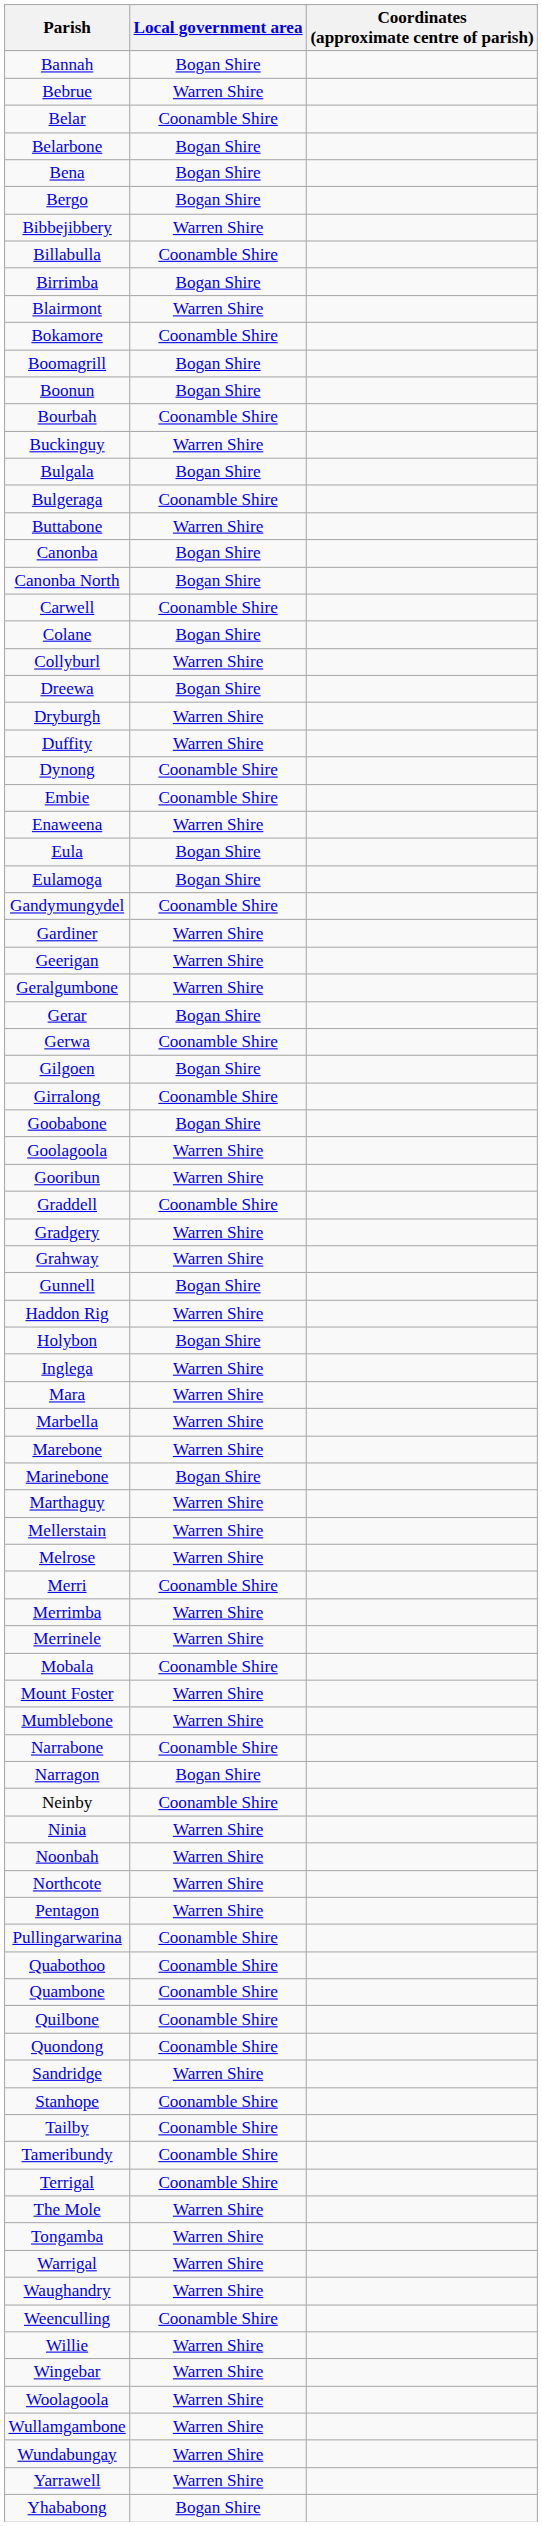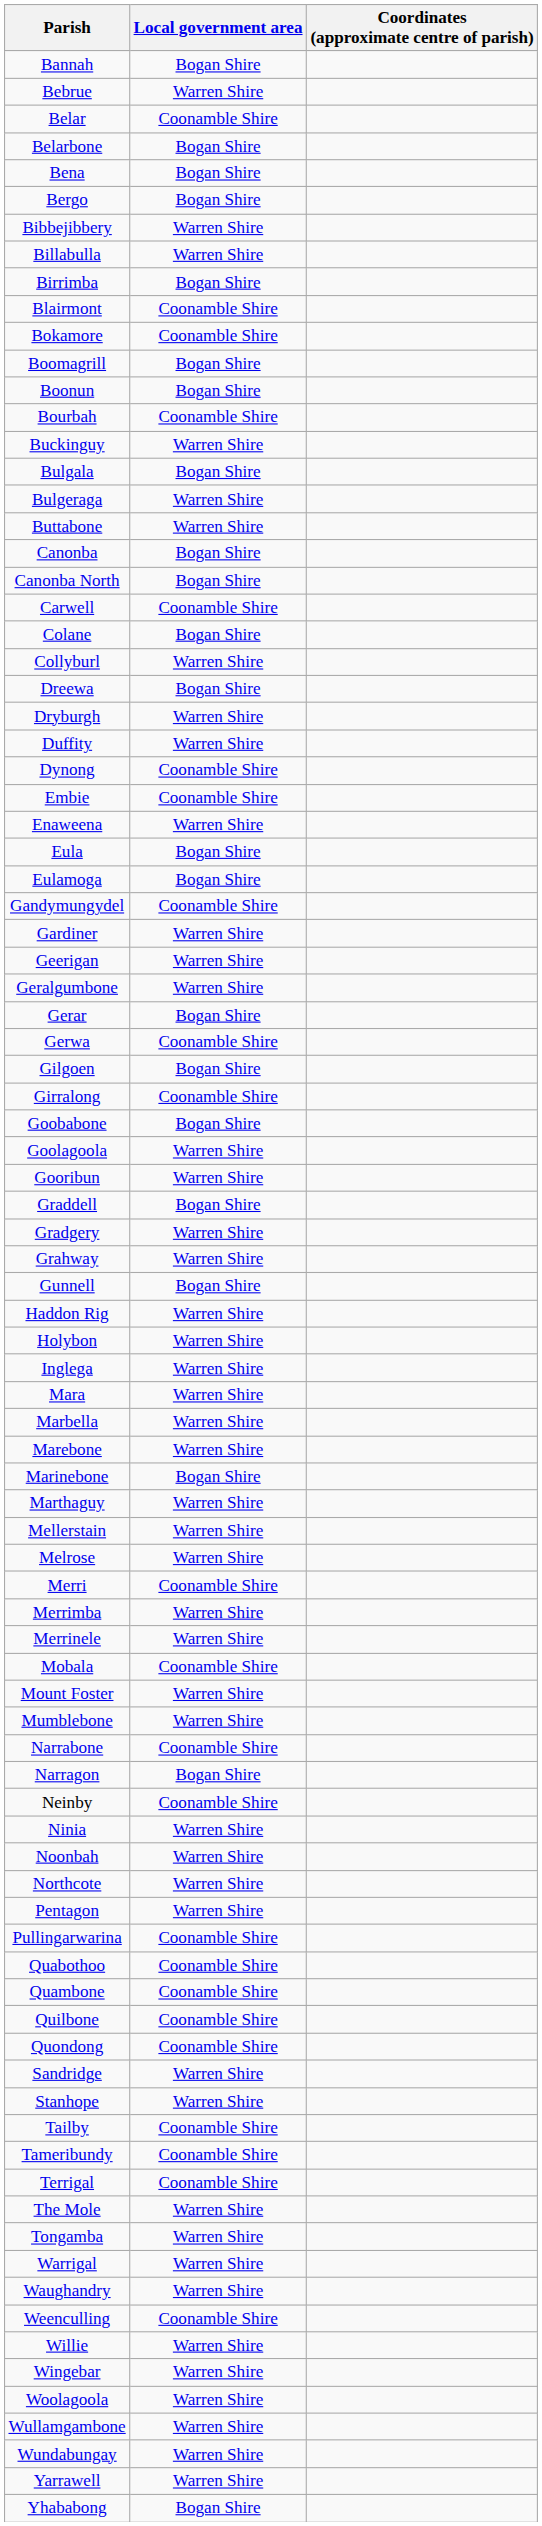 <table class="wikitable" style="text-align:center">
 <tr>
 <th>Parish</th>
 <th><a href='#'>Local government area</a></th>
 <th>Coordinates<br>(approximate centre of parish)</th>
 </tr>
 <tr>
 <td><a href='#'>Bannah</a></td>
 <td><a href='#'>Bogan Shire</a></td>
 <td></td>
 </tr>
 <tr>
 <td><a href='#'>Bebrue</a></td>
 <td><a href='#'>Warren Shire</a></td>
 <td></td>
 </tr>
 <tr>
 <td><a href='#'>Belar</a></td>
 <td><a href='#'>Coonamble Shire</a></td>
 <td></td>
 </tr>
 <tr>
 <td><a href='#'>Belarbone</a></td>
 <td><a href='#'>Bogan Shire</a></td>
 <td></td>
 </tr>
 <tr>
 <td><a href='#'>Bena</a></td>
 <td><a href='#'>Bogan Shire</a></td>
 <td></td>
 </tr>
 <tr>
 <td><a href='#'>Bergo</a></td>
 <td><a href='#'>Bogan Shire</a></td>
 <td></td>
 </tr>
 <tr>
 <td><a href='#'>Bibbejibbery</a></td>
 <td><a href='#'>Warren Shire</a></td>
 <td></td>
 </tr>
 <tr>
 <td><a href='#'>Billabulla</a></td>
-<td><a href='#'>Coonamble Shire</a></td>
+<td><a href='#'>Warren Shire</a></td>
 <td></td>
 </tr>
 <tr>
 <td><a href='#'>Birrimba</a></td>
 <td><a href='#'>Bogan Shire</a></td>
 <td></td>
 </tr>
 <tr>
 <td><a href='#'>Blairmont</a></td>
-<td><a href='#'>Warren Shire</a></td>
+<td><a href='#'>Coonamble Shire</a></td>
 <td></td>
 </tr>
 <tr>
 <td><a href='#'>Bokamore</a></td>
 <td><a href='#'>Coonamble Shire</a></td>
 <td></td>
 </tr>
 <tr>
 <td><a href='#'>Boomagrill</a></td>
 <td><a href='#'>Bogan Shire</a></td>
 <td></td>
 </tr>
 <tr>
 <td><a href='#'>Boonun</a></td>
 <td><a href='#'>Bogan Shire</a></td>
 <td></td>
 </tr>
 <tr>
 <td><a href='#'>Bourbah</a></td>
 <td><a href='#'>Coonamble Shire</a></td>
 <td></td>
 </tr>
 <tr>
 <td><a href='#'>Buckinguy</a></td>
 <td><a href='#'>Warren Shire</a></td>
 <td></td>
 </tr>
 <tr>
 <td><a href='#'>Bulgala</a></td>
 <td><a href='#'>Bogan Shire</a></td>
 <td></td>
 </tr>
 <tr>
 <td><a href='#'>Bulgeraga</a></td>
-<td><a href='#'>Coonamble Shire</a></td>
+<td><a href='#'>Warren Shire</a></td>
 <td></td>
 </tr>
 <tr>
 <td><a href='#'>Buttabone</a></td>
 <td><a href='#'>Warren Shire</a></td>
 <td></td>
 </tr>
 <tr>
 <td><a href='#'>Canonba</a></td>
 <td><a href='#'>Bogan Shire</a></td>
 <td></td>
 </tr>
 <tr>
 <td><a href='#'>Canonba North</a></td>
 <td><a href='#'>Bogan Shire</a></td>
 <td></td>
 </tr>
 <tr>
 <td><a href='#'>Carwell</a></td>
 <td><a href='#'>Coonamble Shire</a></td>
 <td></td>
 </tr>
 <tr>
 <td><a href='#'>Colane</a></td>
 <td><a href='#'>Bogan Shire</a></td>
 <td></td>
 </tr>
 <tr>
 <td><a href='#'>Collyburl</a></td>
 <td><a href='#'>Warren Shire</a></td>
 <td></td>
 </tr>
 <tr>
 <td><a href='#'>Dreewa</a></td>
 <td><a href='#'>Bogan Shire</a></td>
 <td></td>
 </tr>
 <tr>
 <td><a href='#'>Dryburgh</a></td>
 <td><a href='#'>Warren Shire</a></td>
 <td></td>
 </tr>
 <tr>
 <td><a href='#'>Duffity</a></td>
 <td><a href='#'>Warren Shire</a></td>
 <td></td>
 </tr>
 <tr>
 <td><a href='#'>Dynong</a></td>
 <td><a href='#'>Coonamble Shire</a></td>
 <td></td>
 </tr>
 <tr>
 <td><a href='#'>Embie</a></td>
 <td><a href='#'>Coonamble Shire</a></td>
 <td></td>
 </tr>
 <tr>
 <td><a href='#'>Enaweena</a></td>
 <td><a href='#'>Warren Shire</a></td>
 <td></td>
 </tr>
 <tr>
 <td><a href='#'>Eula</a></td>
 <td><a href='#'>Bogan Shire</a></td>
 <td></td>
 </tr>
 <tr>
 <td><a href='#'>Eulamoga</a></td>
 <td><a href='#'>Bogan Shire</a></td>
 <td></td>
 </tr>
 <tr>
 <td><a href='#'>Gandymungydel</a></td>
 <td><a href='#'>Coonamble Shire</a></td>
 <td></td>
 </tr>
 <tr>
 <td><a href='#'>Gardiner</a></td>
 <td><a href='#'>Warren Shire</a></td>
 <td></td>
 </tr>
 <tr>
 <td><a href='#'>Geerigan</a></td>
 <td><a href='#'>Warren Shire</a></td>
 <td></td>
 </tr>
 <tr>
 <td><a href='#'>Geralgumbone</a></td>
 <td><a href='#'>Warren Shire</a></td>
 <td></td>
 </tr>
 <tr>
 <td><a href='#'>Gerar</a></td>
 <td><a href='#'>Bogan Shire</a></td>
 <td></td>
 </tr>
 <tr>
 <td><a href='#'>Gerwa</a></td>
 <td><a href='#'>Coonamble Shire</a></td>
 <td></td>
 </tr>
 <tr>
 <td><a href='#'>Gilgoen</a></td>
 <td><a href='#'>Bogan Shire</a></td>
 <td></td>
 </tr>
 <tr>
 <td><a href='#'>Girralong</a></td>
 <td><a href='#'>Coonamble Shire</a></td>
 <td></td>
 </tr>
 <tr>
 <td><a href='#'>Goobabone</a></td>
 <td><a href='#'>Bogan Shire</a></td>
 <td></td>
 </tr>
 <tr>
 <td><a href='#'>Goolagoola</a></td>
 <td><a href='#'>Warren Shire</a></td>
 <td></td>
 </tr>
 <tr>
 <td><a href='#'>Gooribun</a></td>
 <td><a href='#'>Warren Shire</a></td>
 <td></td>
 </tr>
 <tr>
 <td><a href='#'>Graddell</a></td>
-<td><a href='#'>Coonamble Shire</a></td>
+<td><a href='#'>Bogan Shire</a></td>
 <td></td>
 </tr>
 <tr>
 <td><a href='#'>Gradgery</a></td>
 <td><a href='#'>Warren Shire</a></td>
 <td></td>
 </tr>
 <tr>
 <td><a href='#'>Grahway</a></td>
 <td><a href='#'>Warren Shire</a></td>
 <td></td>
 </tr>
 <tr>
 <td><a href='#'>Gunnell</a></td>
 <td><a href='#'>Bogan Shire</a></td>
 <td></td>
 </tr>
 <tr>
 <td><a href='#'>Haddon Rig</a></td>
 <td><a href='#'>Warren Shire</a></td>
 <td></td>
 </tr>
 <tr>
 <td><a href='#'>Holybon</a></td>
-<td><a href='#'>Bogan Shire</a></td>
+<td><a href='#'>Warren Shire</a></td>
 <td></td>
 </tr>
 <tr>
 <td><a href='#'>Inglega</a></td>
 <td><a href='#'>Warren Shire</a></td>
 <td></td>
 </tr>
 <tr>
 <td><a href='#'>Mara</a></td>
 <td><a href='#'>Warren Shire</a></td>
 <td></td>
 </tr>
 <tr>
 <td><a href='#'>Marbella</a></td>
 <td><a href='#'>Warren Shire</a></td>
 <td></td>
 </tr>
 <tr>
 <td><a href='#'>Marebone</a></td>
 <td><a href='#'>Warren Shire</a></td>
 <td></td>
 </tr>
 <tr>
 <td><a href='#'>Marinebone</a></td>
 <td><a href='#'>Bogan Shire</a></td>
 <td></td>
 </tr>
 <tr>
 <td><a href='#'>Marthaguy</a></td>
 <td><a href='#'>Warren Shire</a></td>
 <td></td>
 </tr>
 <tr>
 <td><a href='#'>Mellerstain</a></td>
 <td><a href='#'>Warren Shire</a></td>
 <td></td>
 </tr>
 <tr>
 <td><a href='#'>Melrose</a></td>
 <td><a href='#'>Warren Shire</a></td>
 <td></td>
 </tr>
 <tr>
 <td><a href='#'>Merri</a></td>
 <td><a href='#'>Coonamble Shire</a></td>
 <td></td>
 </tr>
 <tr>
 <td><a href='#'>Merrimba</a></td>
 <td><a href='#'>Warren Shire</a></td>
 <td></td>
 </tr>
 <tr>
 <td><a href='#'>Merrinele</a></td>
 <td><a href='#'>Warren Shire</a></td>
 <td></td>
 </tr>
 <tr>
 <td><a href='#'>Mobala</a></td>
 <td><a href='#'>Coonamble Shire</a></td>
 <td></td>
 </tr>
 <tr>
 <td><a href='#'>Mount Foster</a></td>
 <td><a href='#'>Warren Shire</a></td>
 <td></td>
 </tr>
 <tr>
 <td><a href='#'>Mumblebone</a></td>
 <td><a href='#'>Warren Shire</a></td>
 <td></td>
 </tr>
 <tr>
 <td><a href='#'>Narrabone</a></td>
 <td><a href='#'>Coonamble Shire</a></td>
 <td></td>
 </tr>
 <tr>
 <td><a href='#'>Narragon</a></td>
 <td><a href='#'>Bogan Shire</a></td>
 <td></td>
 </tr>
 <tr>
 <td>Neinby</td>
 <td><a href='#'>Coonamble Shire</a></td>
 <td></td>
 </tr>
 <tr>
 <td><a href='#'>Ninia</a></td>
 <td><a href='#'>Warren Shire</a></td>
 <td></td>
 </tr>
 <tr>
 <td><a href='#'>Noonbah</a></td>
 <td><a href='#'>Warren Shire</a></td>
 <td></td>
 </tr>
 <tr>
 <td><a href='#'>Northcote</a></td>
 <td><a href='#'>Warren Shire</a></td>
 <td></td>
 </tr>
 <tr>
 <td><a href='#'>Pentagon</a></td>
 <td><a href='#'>Warren Shire</a></td>
 <td></td>
 </tr>
 <tr>
 <td><a href='#'>Pullingarwarina</a></td>
 <td><a href='#'>Coonamble Shire</a></td>
 <td></td>
 </tr>
 <tr>
 <td><a href='#'>Quabothoo</a></td>
 <td><a href='#'>Coonamble Shire</a></td>
 <td></td>
 </tr>
 <tr>
 <td><a href='#'>Quambone</a></td>
 <td><a href='#'>Coonamble Shire</a></td>
 <td></td>
 </tr>
 <tr>
 <td><a href='#'>Quilbone</a></td>
 <td><a href='#'>Coonamble Shire</a></td>
 <td></td>
 </tr>
 <tr>
 <td><a href='#'>Quondong</a></td>
 <td><a href='#'>Coonamble Shire</a></td>
 <td></td>
 </tr>
 <tr>
 <td><a href='#'>Sandridge</a></td>
 <td><a href='#'>Warren Shire</a></td>
 <td></td>
 </tr>
 <tr>
 <td><a href='#'>Stanhope</a></td>
-<td><a href='#'>Coonamble Shire</a></td>
+<td><a href='#'>Warren Shire</a></td>
 <td></td>
 </tr>
 <tr>
 <td><a href='#'>Tailby</a></td>
 <td><a href='#'>Coonamble Shire</a></td>
 <td></td>
 </tr>
 <tr>
 <td><a href='#'>Tameribundy</a></td>
 <td><a href='#'>Coonamble Shire</a></td>
 <td></td>
 </tr>
 <tr>
 <td><a href='#'>Terrigal</a></td>
 <td><a href='#'>Coonamble Shire</a></td>
 <td></td>
 </tr>
 <tr>
 <td><a href='#'>The Mole</a></td>
 <td><a href='#'>Warren Shire</a></td>
 <td></td>
 </tr>
 <tr>
 <td><a href='#'>Tongamba</a></td>
 <td><a href='#'>Warren Shire</a></td>
 <td></td>
 </tr>
 <tr>
 <td><a href='#'>Warrigal</a></td>
 <td><a href='#'>Warren Shire</a></td>
 <td></td>
 </tr>
 <tr>
 <td><a href='#'>Waughandry</a></td>
 <td><a href='#'>Warren Shire</a></td>
 <td></td>
 </tr>
 <tr>
 <td><a href='#'>Weenculling</a></td>
 <td><a href='#'>Coonamble Shire</a></td>
 <td></td>
 </tr>
 <tr>
 <td><a href='#'>Willie</a></td>
 <td><a href='#'>Warren Shire</a></td>
 <td></td>
 </tr>
 <tr>
 <td><a href='#'>Wingebar</a></td>
 <td><a href='#'>Warren Shire</a></td>
 <td></td>
 </tr>
 <tr>
 <td><a href='#'>Woolagoola</a></td>
 <td><a href='#'>Warren Shire</a></td>
 <td></td>
 </tr>
 <tr>
 <td><a href='#'>Wullamgambone</a></td>
 <td><a href='#'>Warren Shire</a></td>
 <td></td>
 </tr>
 <tr>
 <td><a href='#'>Wundabungay</a></td>
 <td><a href='#'>Warren Shire</a></td>
 <td></td>
 </tr>
 <tr>
 <td><a href='#'>Yarrawell</a></td>
 <td><a href='#'>Warren Shire</a></td>
 <td></td>
 </tr>
 <tr>
 <td><a href='#'>Yhababong</a></td>
 <td><a href='#'>Bogan Shire</a></td>
 <td></td>
 </tr>
 </table>
